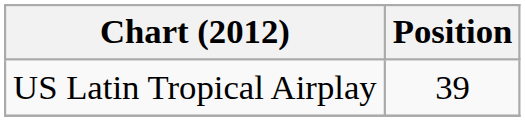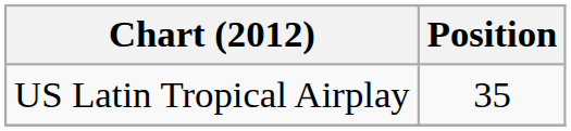 <table class="wikitable">
 <tr>
 <th scope="col">Chart (2012)</th>
 <th scope="col">Position</th>
 </tr>
 <tr>
 <td>US Latin Tropical Airplay</td>
-<td style="text-align:center;">39</td>
+<td style="text-align:center;">35</td>
 </tr>
 <tr>
 </tr>
 </table>
